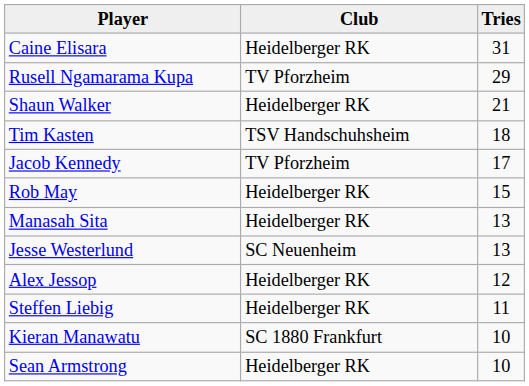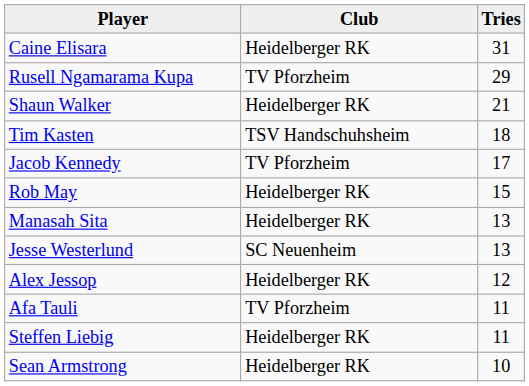 <table class="wikitable" style="text-align: center;">
 <tr>
 <th style="background:#efefef; width:200px;">Player</th>
 <th style="background:#efefef; width:200px;">Club</th>
 <th style="background:#efefef; width:20px;">Tries</th>
 </tr>
 <tr align=left>
 <td> <a href='#'>Caine Elisara</a></td>
 <td>Heidelberger RK</td>
 <td align=center>31</td>
 </tr>
 <tr align=left>
 <td> <a href='#'>Rusell Ngamarama Kupa</a></td>
 <td>TV Pforzheim</td>
 <td align=center>29</td>
 </tr>
 <tr align=left>
 <td> <a href='#'>Shaun Walker</a></td>
 <td>Heidelberger RK</td>
 <td align=center>21</td>
 </tr>
 <tr align=left>
 <td> <a href='#'>Tim Kasten</a></td>
 <td>TSV Handschuhsheim</td>
 <td align=center>18</td>
 </tr>
 <tr align=left>
 <td> <a href='#'>Jacob Kennedy</a></td>
 <td>TV Pforzheim</td>
 <td align=center>17</td>
 </tr>
 <tr align=left>
 <td> <a href='#'>Rob May</a></td>
 <td>Heidelberger RK</td>
 <td align=center>15</td>
 </tr>
 <tr align=left>
 <td> <a href='#'>Manasah Sita</a></td>
 <td>Heidelberger RK</td>
 <td align=center>13</td>
 </tr>
 <tr align=left>
 <td> <a href='#'>Jesse Westerlund</a></td>
 <td>SC Neuenheim</td>
 <td align=center>13</td>
 </tr>
 <tr align=left>
 <td> <a href='#'>Alex Jessop</a></td>
 <td>Heidelberger RK</td>
 <td align=center>12</td>
 </tr>
 <tr align=left>
+<td> <a href='#'>Afa Tauli</a></td>
+<td>TV Pforzheim</td>
+<td align=center>11</td>
+</tr>
+<tr align=left>
 <td> <a href='#'>Steffen Liebig</a></td>
 <td>Heidelberger RK</td>
 <td align=center>11</td>
-</tr>
-<tr align=left>
-<td> <a href='#'>Kieran Manawatu</a></td>
-<td>SC 1880 Frankfurt</td>
-<td align=center>10</td>
 </tr>
 <tr align=left>
 <td> <a href='#'>Sean Armstrong</a></td>
 <td>Heidelberger RK</td>
 <td align=center>10</td>
 </tr>
 </table>
